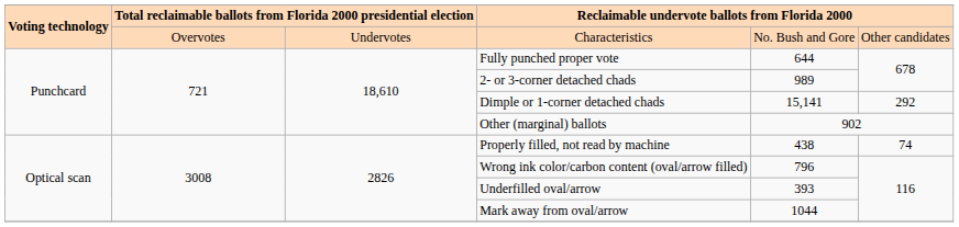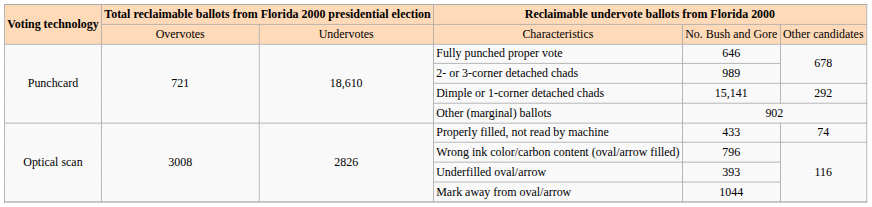 <table class="wikitable" style="font-size:90%;">
 <tr ! style="background-color: #ffdab9;">
 </tr>
 <tr --->
 <td style="text-align:center; background: #ffdab9;" rowspan=2><strong>Voting technology</strong></td>
 <td style="text-align:center; background: #ffdab9;" colspan=2><strong>Total reclaimable ballots from Florida 2000 presidential election</strong></td>
 <td style="text-align:center; background: #ffdab9;" colspan=3><strong>Reclaimable undervote ballots from Florida 2000</strong></td>
 </tr>
 <tr --->
 <td style="text-align:center; background: #ffdab9;">Overvotes</td>
 <td style="text-align:center; background: #ffdab9;">Undervotes</td>
 <td style="text-align:center; background: #ffdab9;">Characteristics</td>
 <td style="text-align:center; background: #ffdab9;">No. Bush and Gore</td>
 <td style="text-align:center; background: #ffdab9;">Other candidates</td>
 </tr>
 <tr --->
 <td align=center rowspan=4>Punchcard</td>
 <td align=center rowspan=4>721</td>
 <td align=center rowspan=4>18,610</td>
 <td>Fully punched proper vote</td>
-<td align=center>644</td>
+<td align=center>646</td>
 <td align=center rowspan=2>678</td>
 </tr>
 <tr --->
 <td>2- or 3-corner detached chads</td>
 <td align=center>989</td>
 </tr>
 <tr --->
 <td>Dimple or 1-corner detached chads</td>
 <td align=center>15,141</td>
 <td align=center>292</td>
 </tr>
 <tr --->
 <td>Other (marginal) ballots</td>
 <td align=center colspan=2>902</td>
 </tr>
 <tr --->
 <td align=center rowspan=4>Optical scan</td>
 <td align=center rowspan=4>3008</td>
 <td align=center rowspan=4>2826</td>
 <td>Properly filled, not read by machine</td>
-<td align=center>438</td>
+<td align=center>433</td>
 <td align=center>74</td>
 </tr>
 <tr --->
 <td>Wrong ink color/carbon content (oval/arrow filled)</td>
 <td align=center>796</td>
 <td align=center rowspan=3>116</td>
 </tr>
 <tr --->
 <td>Underfilled oval/arrow</td>
 <td align=center>393</td>
 </tr>
 <tr --->
 <td>Mark away from oval/arrow</td>
 <td align=center>1044</td>
 </tr>
 <tr --->
 </tr>
 </table>
